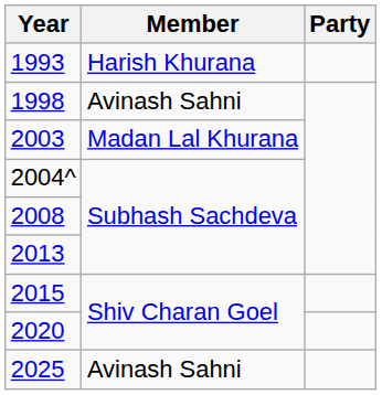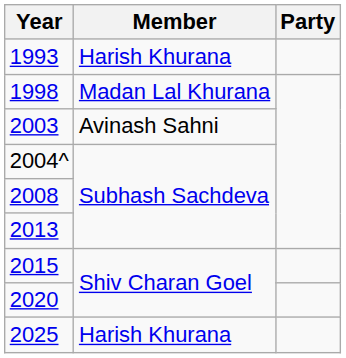 <table class="wikitable">
 <tr>
 <th>Year</th>
 <th>Member</th>
 <th colspan=2>Party</th>
 </tr>
 <tr>
 <td><a href='#'>1993</a></td>
 <td><a href='#'>Harish Khurana</a></td>
 <td></td>
 </tr>
 <tr>
 <td><a href='#'>1998</a></td>
-<td>Avinash Sahni</td>
+<td><a href='#'>Madan Lal Khurana</a></td>
 </tr>
 <tr>
 <td><a href='#'>2003</a></td>
-<td><a href='#'>Madan Lal Khurana</a></td>
+<td>Avinash Sahni</td>
 </tr>
 <tr>
 <td>2004^</td>
 <td rowspan="3"><a href='#'>Subhash Sachdeva</a></td>
 </tr>
 <tr>
 <td><a href='#'>2008</a></td>
 </tr>
 <tr>
 <td><a href='#'>2013</a></td>
 </tr>
 <tr>
 <td><a href='#'>2015</a></td>
 <td rowspan="2"><a href='#'>Shiv Charan Goel</a></td>
 <td></td>
 </tr>
 <tr>
 <td><a href='#'>2020</a></td>
 </tr>
 <tr>
 <td><a href='#'>2025</a></td>
-<td>Avinash Sahni</td>
+<td><a href='#'>Harish Khurana</a></td>
 <td></td>
 </tr>
 </table>
